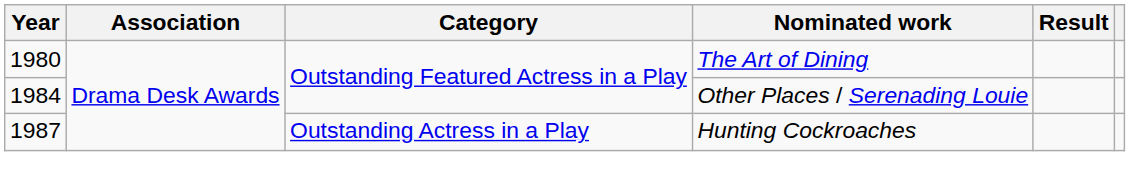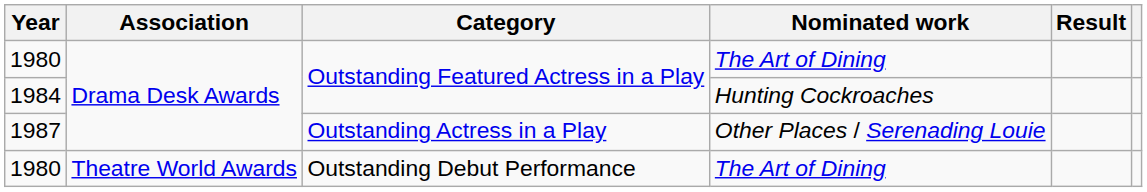 <table class="wikitable sortable">
 <tr>
 <th>Year</th>
 <th>Association</th>
 <th>Category</th>
 <th>Nominated work</th>
 <th>Result</th>
 <th class=unsortable></th>
 </tr>
 <tr>
 <td style="text-align:center;">1980</td>
 <td rowspan=3><a href='#'>Drama Desk Awards</a></td>
 <td rowspan="2"><a href='#'>Outstanding Featured Actress in a Play</a></td>
 <td><em><a href='#'>The Art of Dining</a></em></td>
 <td></td>
 <td></td>
 </tr>
 <tr>
 <td style="text-align:center;">1984</td>
-<td><em>Other Places</em> / <em><a href='#'>Serenading Louie</a></em></td>
+<td><em>Hunting Cockroaches</em></td>
 <td></td>
 <td></td>
 </tr>
 <tr>
 <td style="text-align:center;">1987</td>
 <td><a href='#'>Outstanding Actress in a Play</a></td>
-<td><em>Hunting Cockroaches</em></td>
+<td><em>Other Places</em> / <em><a href='#'>Serenading Louie</a></em></td>
+<td></td>
+<td></td>
+</tr>
+<tr>
+<td style="text-align:center;">1980</td>
+<td><a href='#'>Theatre World Awards</a></td>
+<td>Outstanding Debut Performance</td>
+<td><em><a href='#'>The Art of Dining</a></em></td>
 <td></td>
 <td></td>
 </tr>
 </table>
